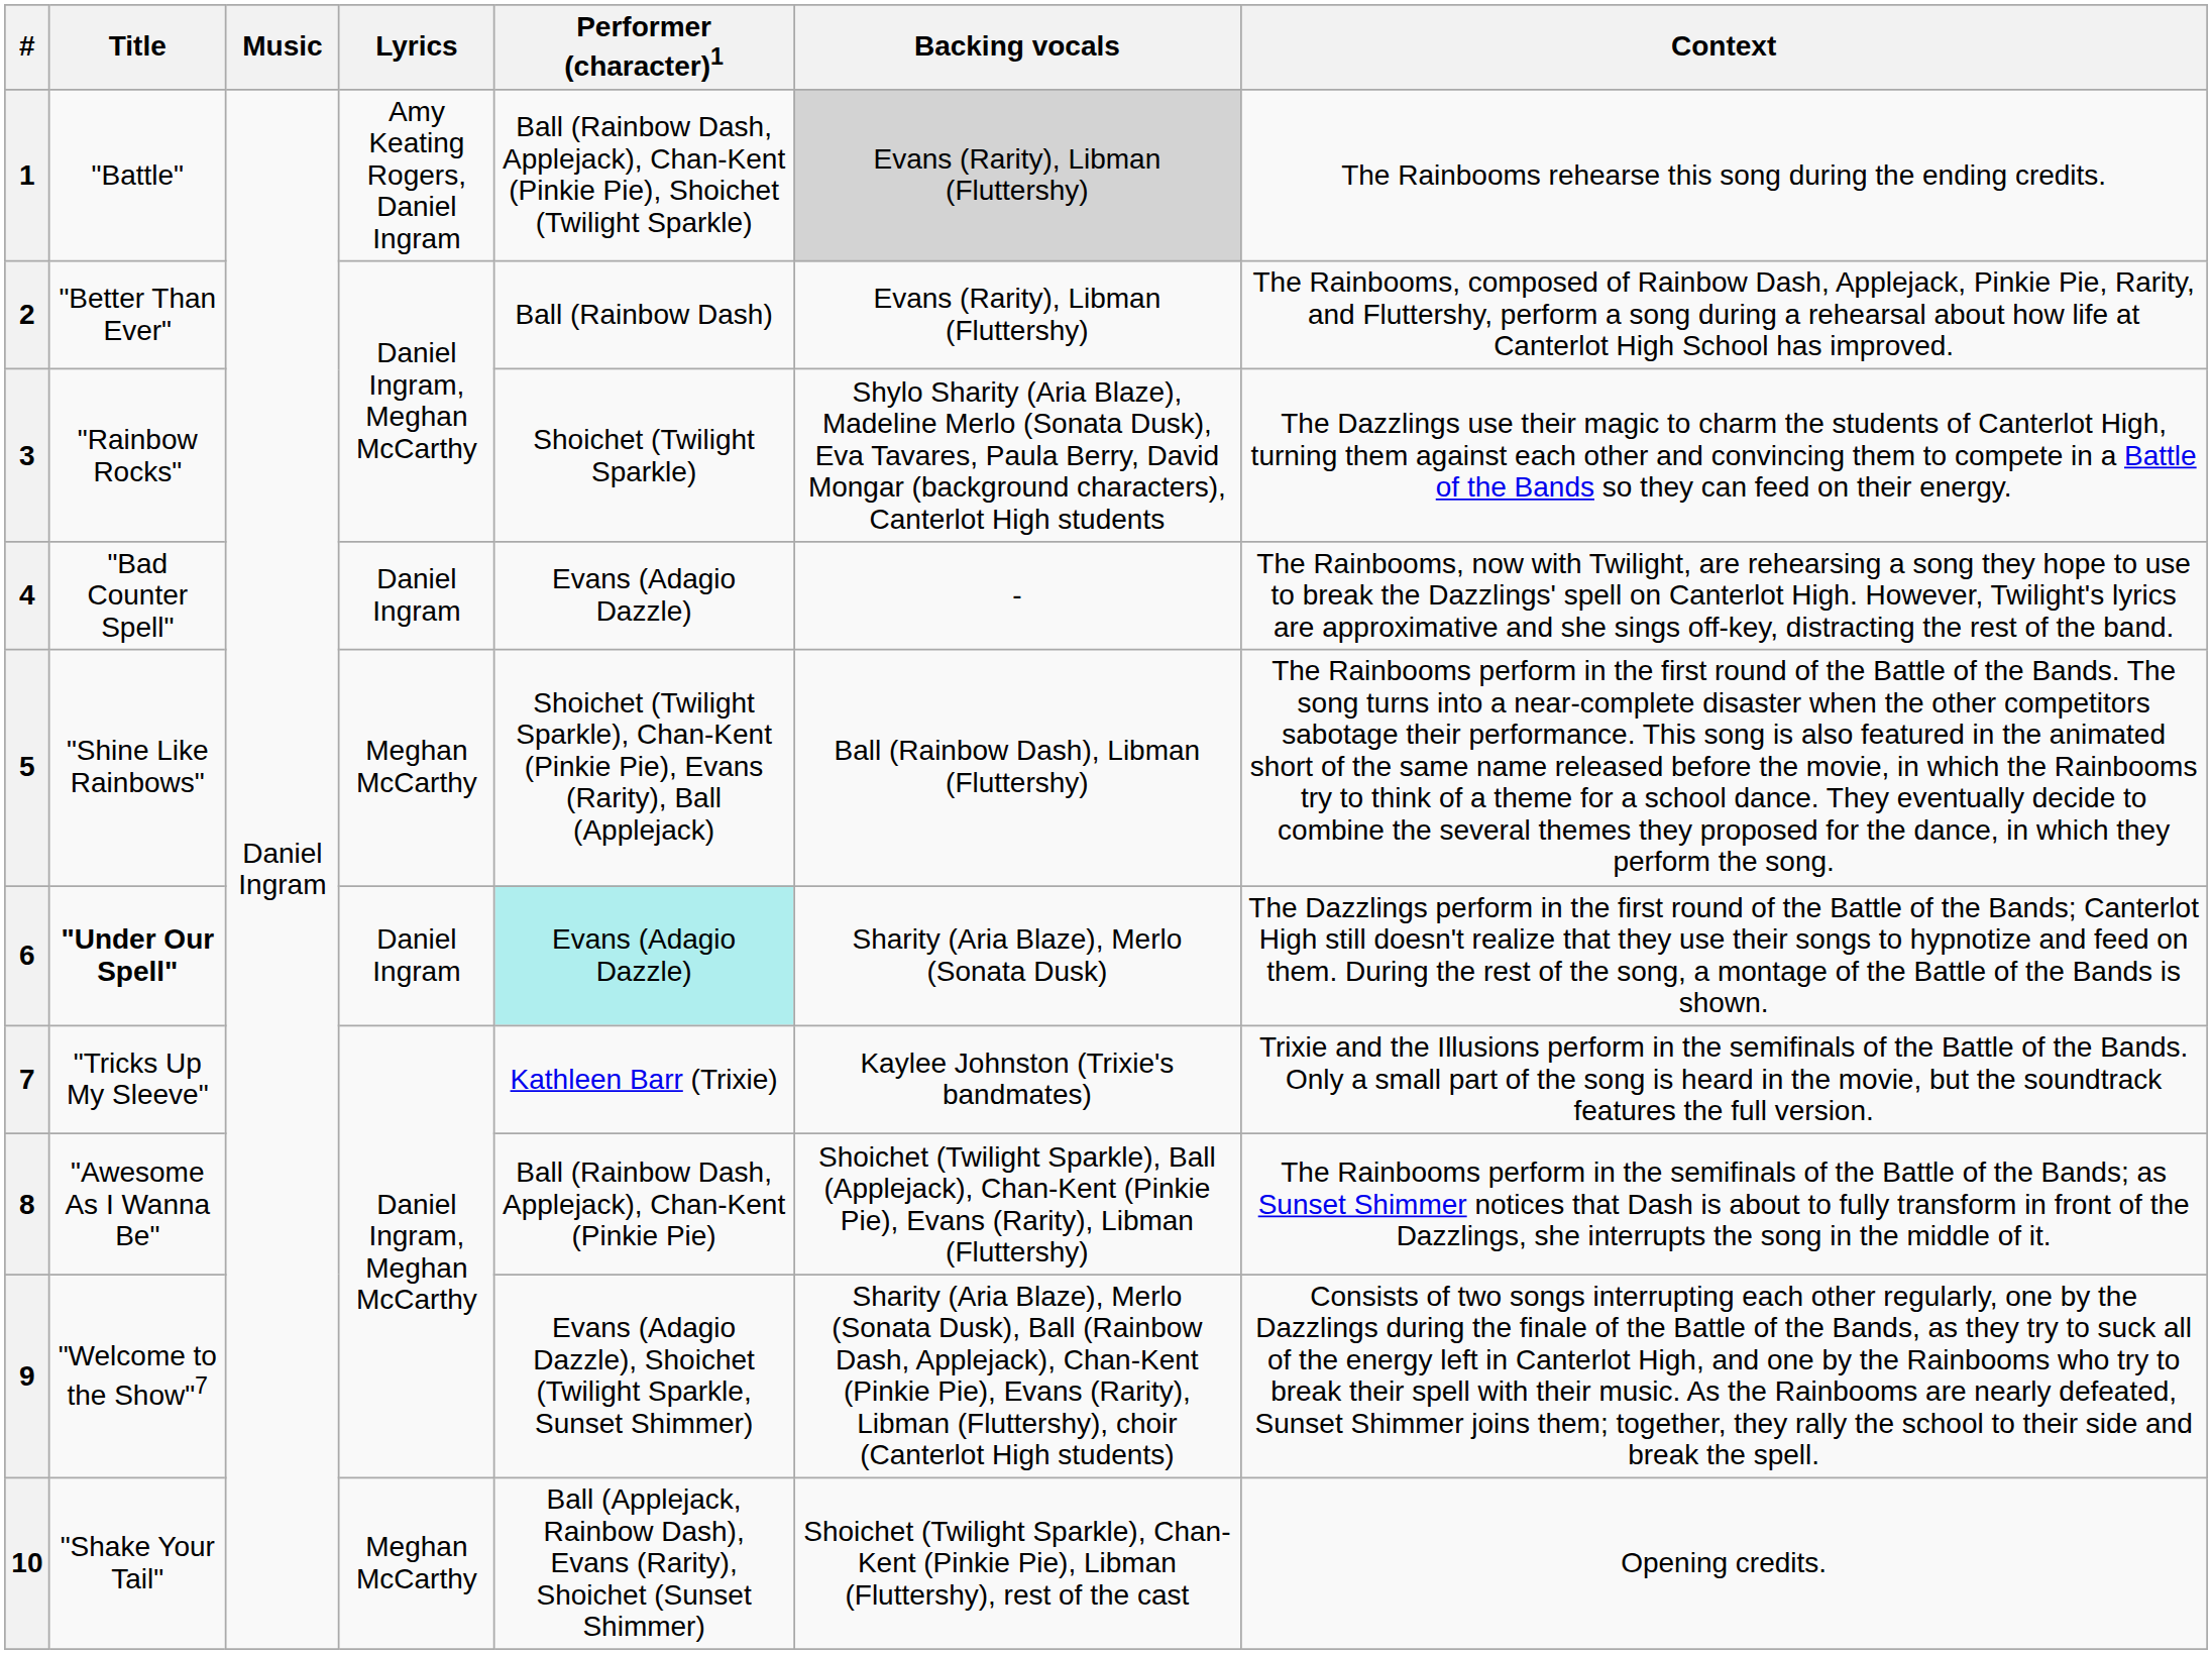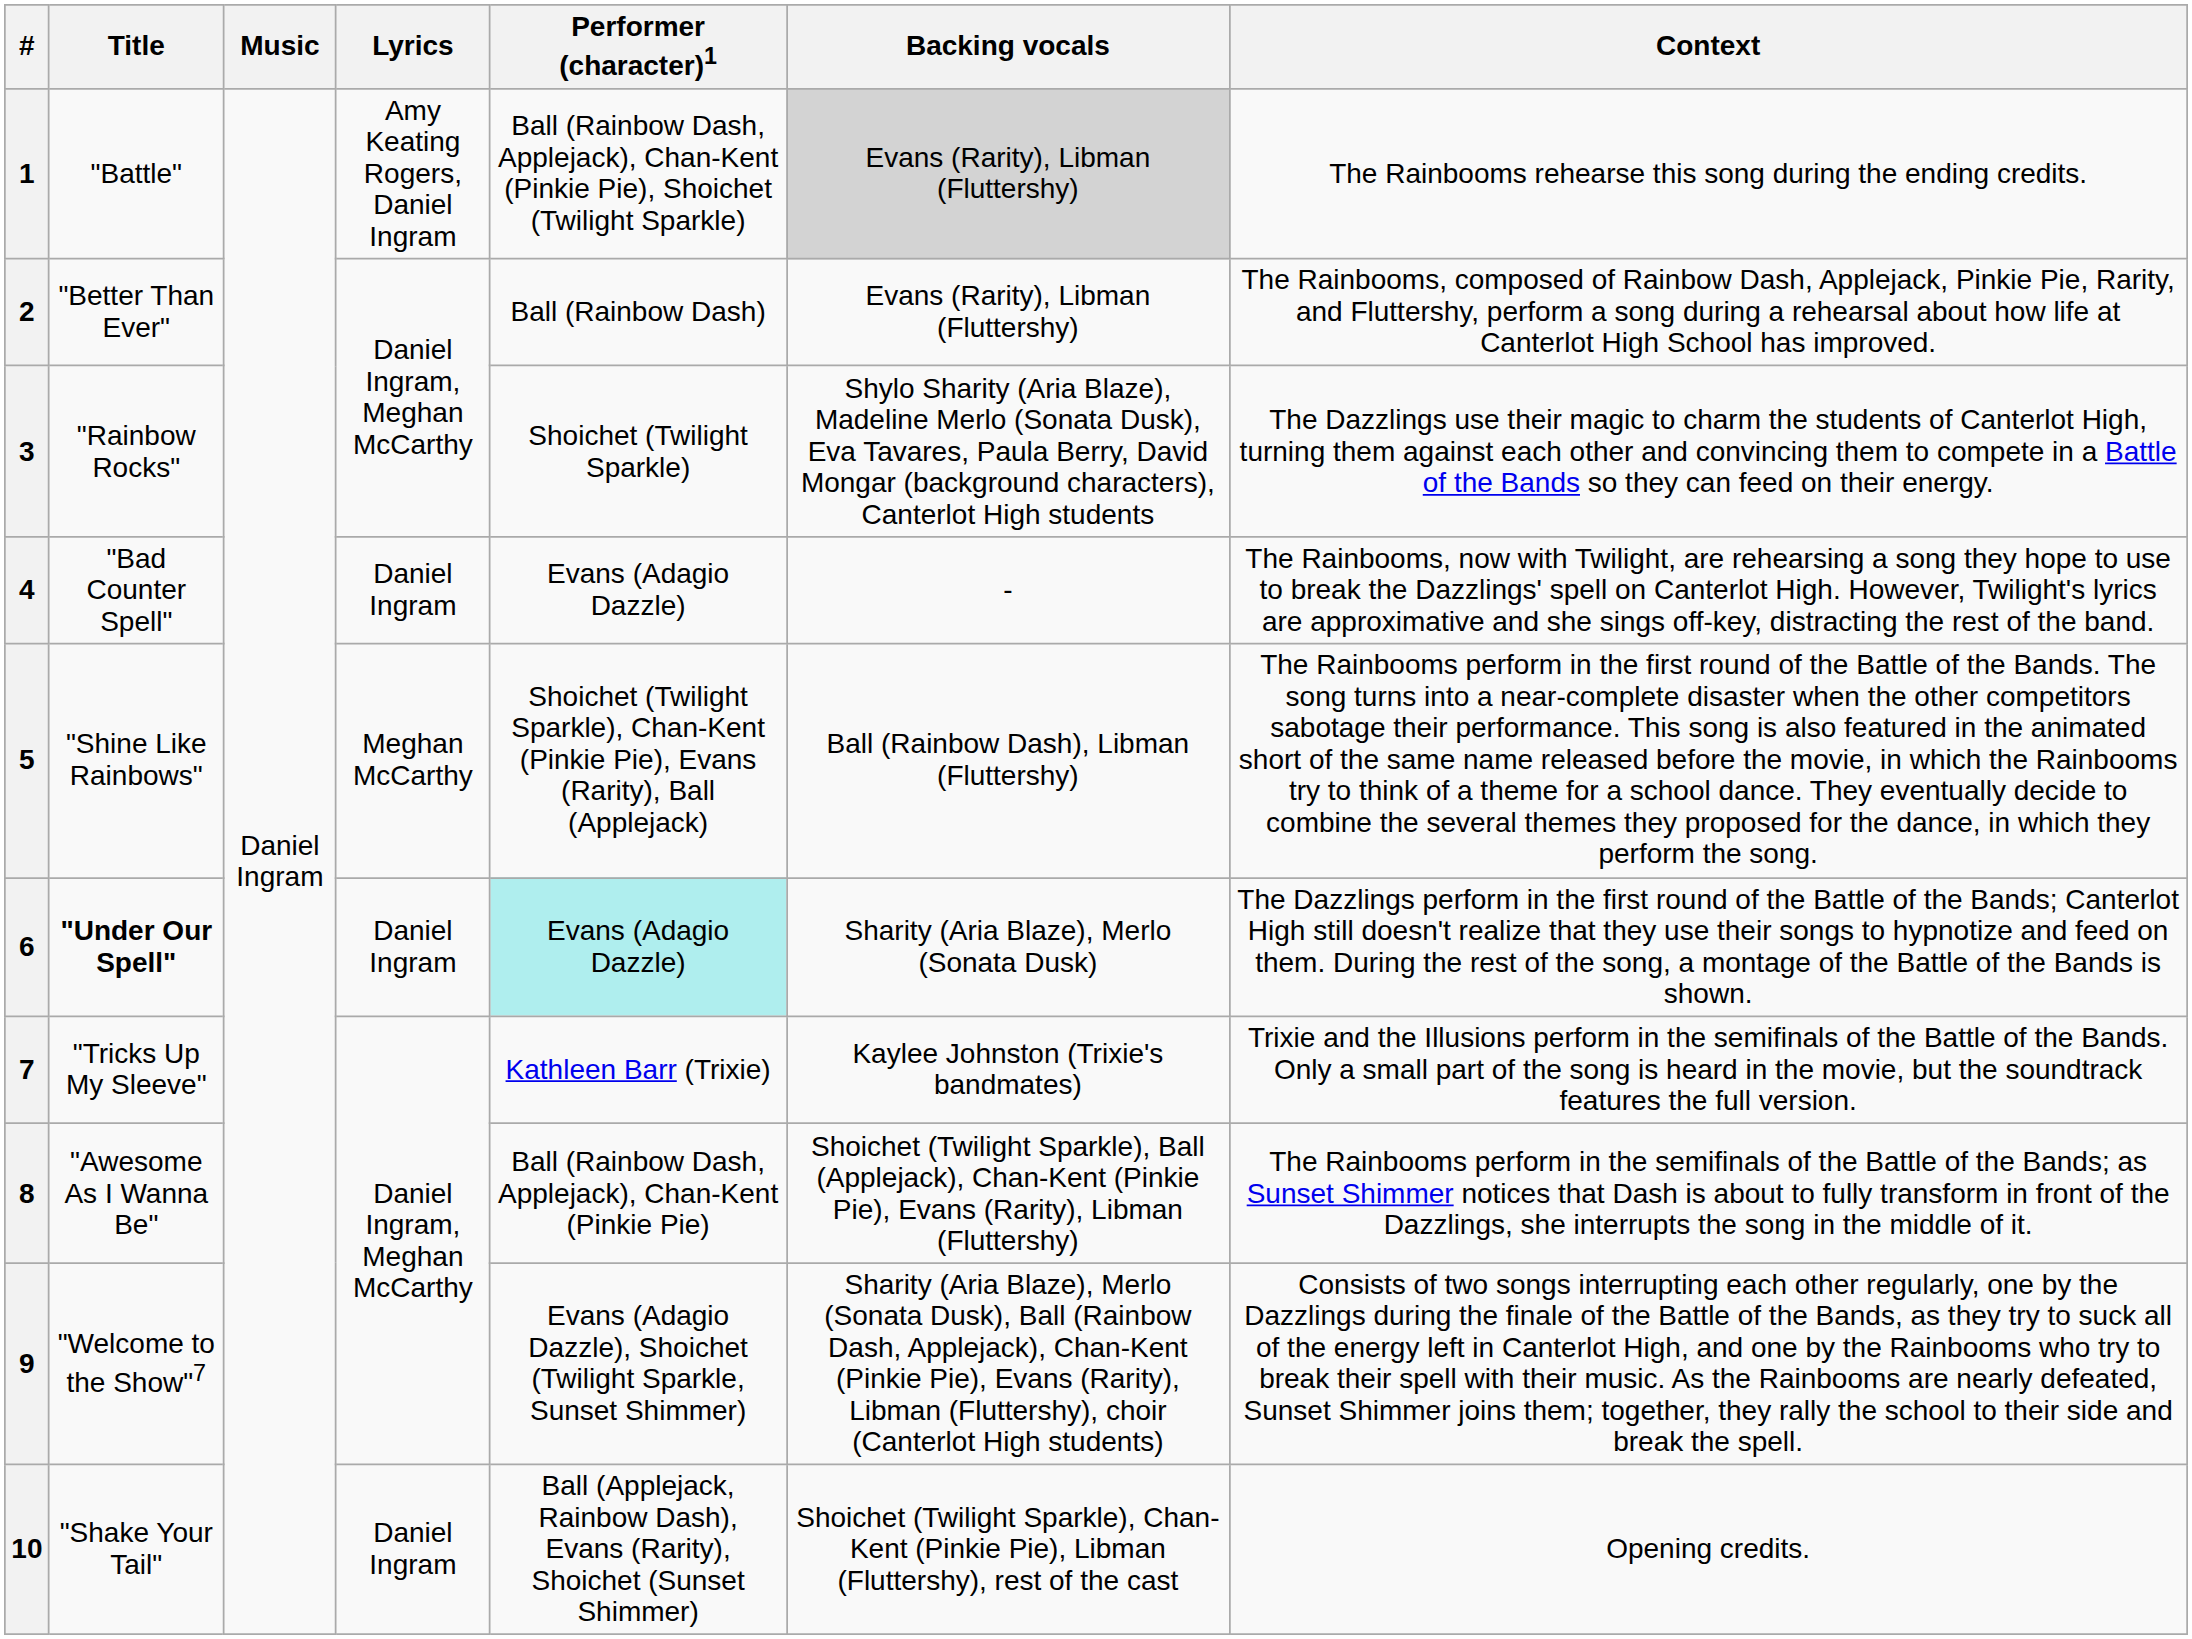 <table class="wikitable sortable" style="text-align: center">
 <tr>
 <th>#</th>
 <th><strong>Title</strong></th>
 <th>Music</th>
 <th>Lyrics</th>
 <th><strong>Performer (character)</strong><sup>1</sup></th>
 <th><strong>Backing vocals</strong></th>
 <th>Context</th>
 </tr>
 <tr>
 <th>1</th>
 <td>"Battle"</td>
 <td rowspan=10>Daniel Ingram</td>
 <td>Amy Keating Rogers,<br>Daniel Ingram</td>
 <td>Ball (Rainbow Dash, Applejack), Chan-Kent (Pinkie Pie), Shoichet (Twilight Sparkle)</td>
 <td style="background: lightgrey;">Evans (Rarity), Libman (Fluttershy)</td>
 <td>The Rainbooms rehearse this song during the ending credits.</td>
 </tr>
 <tr>
 <th>2</th>
 <td>"Better Than Ever"</td>
 <td rowspan=2>Daniel Ingram,<br>Meghan McCarthy</td>
 <td>Ball (Rainbow Dash)</td>
 <td>Evans (Rarity), Libman (Fluttershy)</td>
 <td>The Rainbooms, composed of Rainbow Dash, Applejack, Pinkie Pie, Rarity, and Fluttershy, perform a song during a rehearsal about how life at Canterlot High School has improved.</td>
 </tr>
 <tr>
 <th>3</th>
 <td>"Rainbow Rocks"</td>
 <td>Shoichet (Twilight Sparkle)</td>
 <td>Shylo Sharity (Aria Blaze), Madeline Merlo (Sonata Dusk), Eva Tavares, Paula Berry, David Mongar (background characters), Canterlot High students</td>
 <td>The Dazzlings use their magic to charm the students of Canterlot High, turning them against each other and convincing them to compete in a <a href='#'>Battle of the Bands</a> so they can feed on their energy.</td>
 </tr>
 <tr>
 <th>4</th>
 <td>"Bad Counter Spell"</td>
 <td>Daniel Ingram</td>
 <td>Evans (Adagio Dazzle)</td>
 <td>-</td>
 <td>The Rainbooms, now with Twilight, are rehearsing a song they hope to use to break the Dazzlings' spell on Canterlot High. However, Twilight's lyrics are approximative and she sings off-key, distracting the rest of the band.</td>
 </tr>
 <tr>
 <th>5</th>
 <td>"Shine Like Rainbows"</td>
 <td>Meghan McCarthy</td>
 <td>Shoichet (Twilight Sparkle), Chan-Kent (Pinkie Pie), Evans (Rarity), Ball (Applejack)</td>
 <td>Ball (Rainbow Dash), Libman (Fluttershy)</td>
 <td>The Rainbooms perform in the first round of the Battle of the Bands. The song turns into a near-complete disaster when the other competitors sabotage their performance. This song is also featured in the animated short of the same name released before the movie, in which the Rainbooms try to think of a theme for a school dance. They eventually decide to combine the several themes they proposed for the dance, in which they perform the song.</td>
 </tr>
 <tr>
 <th>6</th>
 <td><strong>"Under Our Spell"</strong></td>
 <td>Daniel Ingram</td>
 <td style="background: paleturquoise;">Evans (Adagio Dazzle)</td>
 <td>Sharity (Aria Blaze), Merlo (Sonata Dusk)</td>
 <td>The Dazzlings perform in the first round of the Battle of the Bands; Canterlot High still doesn't realize that they use their songs to hypnotize and feed on them. During the rest of the song, a montage of the Battle of the Bands is shown.</td>
 </tr>
 <tr>
 <th>7</th>
 <td>"Tricks Up My Sleeve"</td>
 <td rowspan=3>Daniel Ingram,<br>Meghan McCarthy</td>
 <td><a href='#'>Kathleen Barr</a> (Trixie)</td>
 <td>Kaylee Johnston (Trixie's bandmates)</td>
 <td>Trixie and the Illusions perform in the semifinals of the Battle of the Bands. Only a small part of the song is heard in the movie, but the soundtrack features the full version.</td>
 </tr>
 <tr>
 <th>8</th>
 <td>"Awesome As I Wanna Be"</td>
 <td>Ball (Rainbow Dash, Applejack), Chan-Kent (Pinkie Pie)</td>
 <td>Shoichet (Twilight Sparkle), Ball (Applejack), Chan-Kent (Pinkie Pie), Evans (Rarity), Libman (Fluttershy)</td>
 <td>The Rainbooms perform in the semifinals of the Battle of the Bands; as <a href='#'>Sunset Shimmer</a> notices that Dash is about to fully transform in front of the Dazzlings, she interrupts the song in the middle of it.</td>
 </tr>
 <tr>
 <th>9</th>
 <td>"Welcome to the Show"<sup>7</sup></td>
 <td>Evans (Adagio Dazzle), Shoichet (Twilight Sparkle, Sunset Shimmer)</td>
 <td>Sharity (Aria Blaze), Merlo (Sonata Dusk), Ball (Rainbow Dash, Applejack), Chan-Kent (Pinkie Pie), Evans (Rarity), Libman (Fluttershy), choir (Canterlot High students)</td>
 <td>Consists of two songs interrupting each other regularly, one by the Dazzlings during the finale of the Battle of the Bands, as they try to suck all of the energy left in Canterlot High, and one by the Rainbooms who try to break their spell with their music. As the Rainbooms are nearly defeated, Sunset Shimmer joins them; together, they rally the school to their side and break the spell.</td>
 </tr>
 <tr>
 <th>10</th>
 <td>"Shake Your Tail"</td>
-<td>Meghan McCarthy</td>
+<td>Daniel Ingram</td>
 <td>Ball (Applejack, Rainbow Dash), Evans (Rarity), Shoichet (Sunset Shimmer)</td>
 <td>Shoichet (Twilight Sparkle), Chan-Kent (Pinkie Pie), Libman (Fluttershy), rest of the cast</td>
 <td>Opening credits.</td>
 </tr>
 </table>
